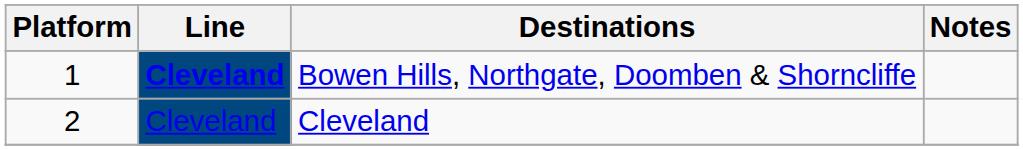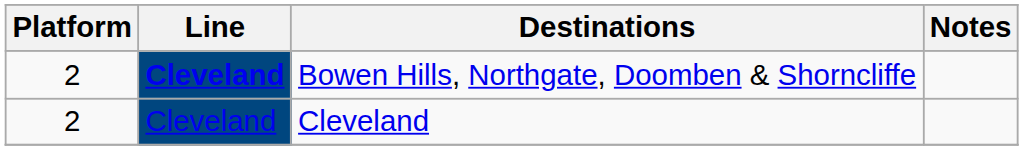 <table class="wikitable" style="float: none; margin: 0.5em; ">
 <tr>
 <th>Platform</th>
 <th>Line</th>
 <th>Destinations</th>
 <th>Notes</th>
 </tr>
 <tr>
-<td style="text-align:center;">1</td>
+<td style="text-align:center;">2</td>
 <td style=background:#00467f><strong><a href='#'><span>Cleveland</span></a></strong></td>
 <td><a href='#'>Bowen Hills</a>, <a href='#'>Northgate</a>, <a href='#'>Doomben</a> & <a href='#'>Shorncliffe</a></td>
 <td></td>
 </tr>
 <tr>
 <td style="text-align:center;">2</td>
 <td style=background:#00467f><a href='#'><span>Cleveland</span></a></td>
 <td><a href='#'>Cleveland</a></td>
 <td></td>
 </tr>
 <tr>
 </tr>
 </table>
